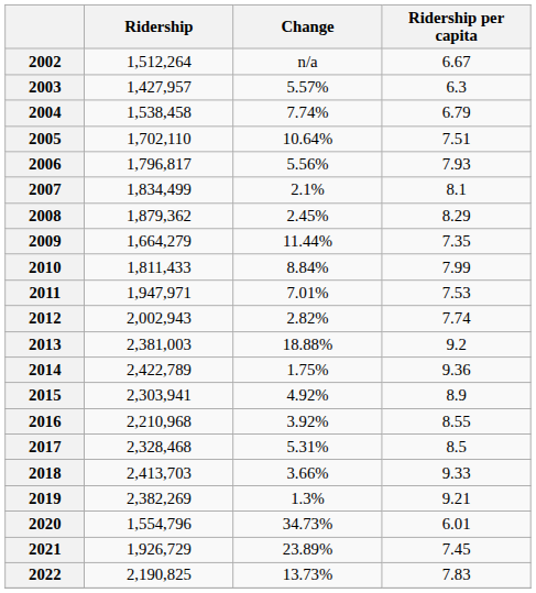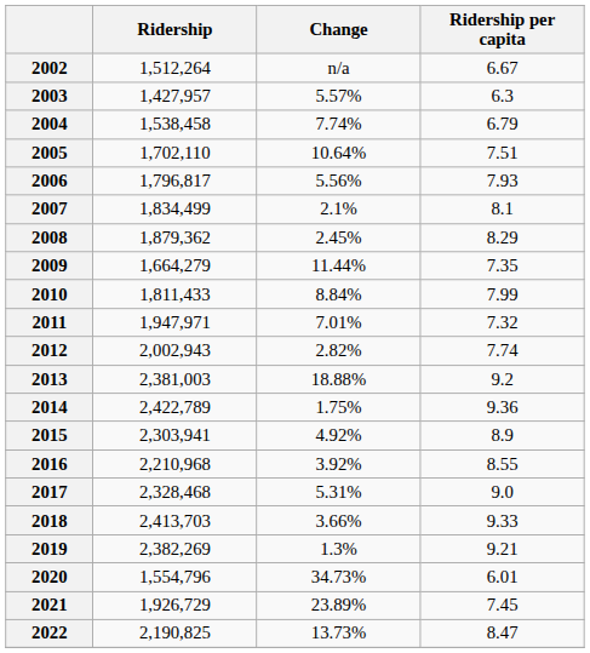 <table class="wikitable"  style="text-align:center; width:520px; margin:auto;">
 <tr>
 <th style="width:50px"></th>
 <th style="width:100px">Ridership</th>
 <th style="width:100px">Change</th>
 <th style="width:100px">Ridership per capita</th>
 </tr>
 <tr>
 <th>2002</th>
 <td>1,512,264</td>
 <td>n/a</td>
 <td>6.67</td>
 </tr>
 <tr>
 <th>2003</th>
 <td>1,427,957</td>
 <td>5.57%</td>
 <td>6.3</td>
 </tr>
 <tr>
 <th>2004</th>
 <td>1,538,458</td>
 <td>7.74%</td>
 <td>6.79</td>
 </tr>
 <tr>
 <th>2005</th>
 <td>1,702,110</td>
 <td>10.64%</td>
 <td>7.51</td>
 </tr>
 <tr>
 <th>2006</th>
 <td>1,796,817</td>
 <td>5.56%</td>
 <td>7.93</td>
 </tr>
 <tr>
 <th>2007</th>
 <td>1,834,499</td>
 <td>2.1%</td>
 <td>8.1</td>
 </tr>
 <tr>
 <th>2008</th>
 <td>1,879,362</td>
 <td>2.45%</td>
 <td>8.29</td>
 </tr>
 <tr>
 <th>2009</th>
 <td>1,664,279</td>
 <td>11.44%</td>
 <td>7.35</td>
 </tr>
 <tr>
 <th>2010</th>
 <td>1,811,433</td>
 <td>8.84%</td>
 <td>7.99</td>
 </tr>
 <tr>
 <th>2011</th>
 <td>1,947,971</td>
 <td>7.01%</td>
-<td>7.53</td>
+<td>7.32</td>
 </tr>
 <tr>
 <th>2012</th>
 <td>2,002,943</td>
 <td>2.82%</td>
 <td>7.74</td>
 </tr>
 <tr>
 <th>2013</th>
 <td>2,381,003</td>
 <td>18.88%</td>
 <td>9.2</td>
 </tr>
 <tr>
 <th>2014</th>
 <td>2,422,789</td>
 <td>1.75%</td>
 <td>9.36</td>
 </tr>
 <tr>
 <th>2015</th>
 <td>2,303,941</td>
 <td>4.92%</td>
 <td>8.9</td>
 </tr>
 <tr>
 <th>2016</th>
 <td>2,210,968</td>
 <td>3.92%</td>
 <td>8.55</td>
 </tr>
 <tr>
 <th>2017</th>
 <td>2,328,468</td>
 <td>5.31%</td>
-<td>8.5</td>
+<td>9.0</td>
 </tr>
 <tr>
 <th>2018</th>
 <td>2,413,703</td>
 <td>3.66%</td>
 <td>9.33</td>
 </tr>
 <tr>
 <th>2019</th>
 <td>2,382,269</td>
 <td>1.3%</td>
 <td>9.21</td>
 </tr>
 <tr>
 <th>2020</th>
 <td>1,554,796</td>
 <td>34.73%</td>
 <td>6.01</td>
 </tr>
 <tr>
 <th>2021</th>
 <td>1,926,729</td>
 <td>23.89%</td>
 <td>7.45</td>
 </tr>
 <tr>
 <th>2022</th>
 <td>2,190,825</td>
 <td>13.73%</td>
-<td>7.83</td>
+<td>8.47</td>
 </tr>
 <tr>
 </tr>
 </table>
